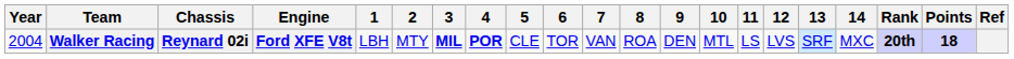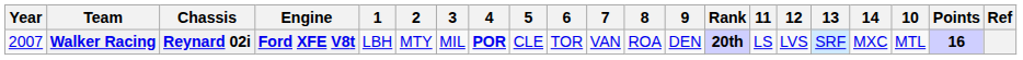 <table class="wikitable" style="text-align:center; font-size:90%">
 <tr>
 <th>Year</th>
 <th>Team</th>
 <th>Chassis</th>
 <th>Engine</th>
 <th>1</th>
 <th>2</th>
 <th>3</th>
 <th>4</th>
 <th>5</th>
 <th>6</th>
 <th>7</th>
 <th>8</th>
 <th>9</th>
-<th>10</th>
+<th>Rank</th>
 <th>11</th>
 <th>12</th>
 <th>13</th>
 <th>14</th>
-<th>Rank</th>
+<th>10</th>
 <th>Points</th>
 <th>Ref</th>
 </tr>
 <tr>
-<td><a href='#'>2004</a></td>
+<td><a href='#'>2007</a></td>
 <th><a href='#'>Walker Racing</a></th>
 <th><a href='#'>Reynard</a> 02i</th>
 <th><a href='#'>Ford</a> <a href='#'>XFE</a> <a href='#'>V8</a><a href='#'>t</a></th>
 <td><a href='#'>LBH</a></td>
 <td><a href='#'>MTY</a></td>
-<td><strong><a href='#'>MIL</a></strong></td>
+<td><a href='#'>MIL</a></td>
 <td><strong><a href='#'>POR</a></strong></td>
 <td><a href='#'>CLE</a></td>
 <td><a href='#'>TOR</a></td>
 <td><a href='#'>VAN</a></td>
 <td><a href='#'>ROA</a></td>
 <td><a href='#'>DEN</a></td>
-<td><a href='#'>MTL</a></td>
+<td style="background:#CFCFFF;"><strong>20th</strong></td>
 <td><a href='#'>LS</a></td>
 <td><a href='#'>LVS</a></td>
 <td style="background:#CFEAFF;"><a href='#'>SRF</a><br></td>
 <td><a href='#'>MXC</a></td>
-<td style="background:#CFCFFF;"><strong>20th</strong></td>
-<td style="background:#CFCFFF;"><strong>18</strong></td>
+<td><a href='#'>MTL</a></td>
+<td style="background:#CFCFFF;"><strong>16</strong></td>
 <th></th>
 </tr>
 </table>
